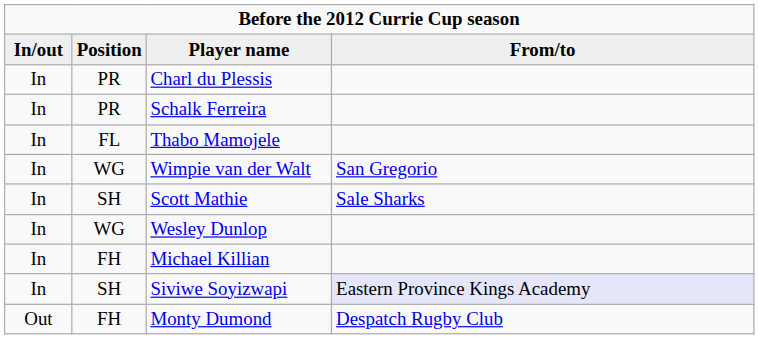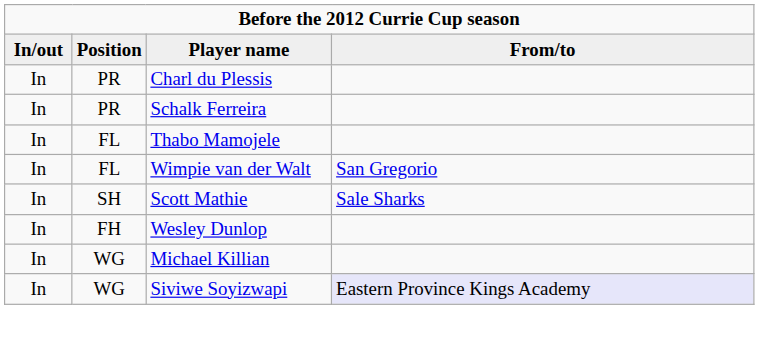 <table class="wikitable" style="text-align: center;">
 <tr>
 <td colspan = 4><strong>Before the 2012 Currie Cup season</strong></td>
 </tr>
 <tr>
 <th style="background:#efefef; width:50px;">In/out</th>
 <th style="background:#efefef; width:50px;">Position</th>
 <th style="background:#efefef; width:150px;">Player name</th>
 <th style="background:#efefef; width:350px;">From/to</th>
 </tr>
 <tr>
 <td>In</td>
 <td>PR</td>
 <td align=left><a href='#'>Charl du Plessis</a></td>
 <td align=left></td>
 </tr>
 <tr>
 <td>In</td>
 <td>PR</td>
 <td align=left><a href='#'>Schalk Ferreira</a></td>
 <td align=left></td>
 </tr>
 <tr>
 <td>In</td>
 <td>FL</td>
 <td align=left><a href='#'>Thabo Mamojele</a></td>
 <td align=left></td>
 </tr>
 <tr>
 <td>In</td>
-<td>WG</td>
+<td>FL</td>
 <td align=left><a href='#'>Wimpie van der Walt</a></td>
 <td align=left> <a href='#'>San Gregorio</a></td>
 </tr>
 <tr>
 <td>In</td>
 <td>SH</td>
 <td align=left><a href='#'>Scott Mathie</a></td>
 <td align=left> <a href='#'>Sale Sharks</a></td>
 </tr>
 <tr>
 <td>In</td>
-<td>WG</td>
+<td>FH</td>
 <td align=left><a href='#'>Wesley Dunlop</a></td>
 <td align=left></td>
 </tr>
 <tr>
 <td>In</td>
-<td>FH</td>
+<td>WG</td>
 <td align=left><a href='#'>Michael Killian</a></td>
 <td align=left></td>
 </tr>
 <tr>
 <td>In</td>
-<td>SH</td>
+<td>WG</td>
 <td align=left><a href='#'>Siviwe Soyizwapi</a></td>
 <td align=left style="background: lavender;">Eastern Province Kings Academy</td>
 </tr>
-<tr>
-<td>Out</td>
-<td>FH</td>
-<td align=left><a href='#'>Monty Dumond</a></td>
-<td align=left><a href='#'>Despatch Rugby Club</a></td>
-</tr>
 </table>
